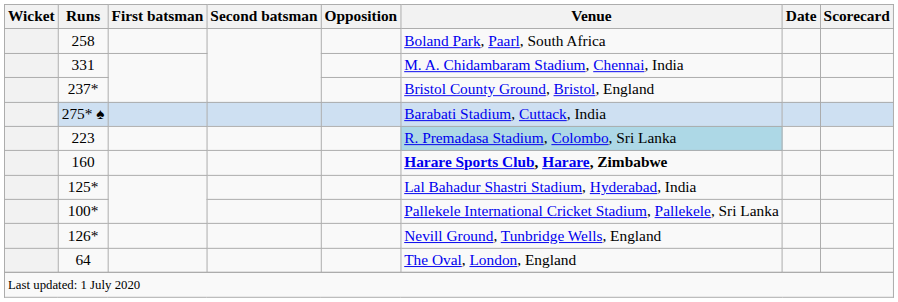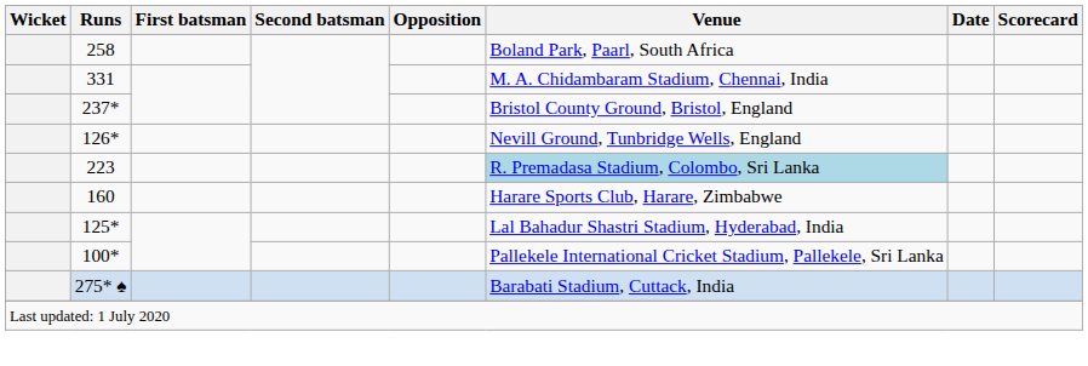 <table class="wikitable sortable">
 <tr>
 <th scope=col>Wicket</th>
 <th scope=col>Runs</th>
 <th scope=col>First batsman</th>
 <th scope=col>Second batsman</th>
 <th scope=col>Opposition</th>
 <th scope=col>Venue</th>
 <th scope=col>Date</th>
 <th scope=col>Scorecard</th>
 </tr>
 <tr>
 <th align=center></th>
 <td scope=row style=text-align:center;>258</td>
 <td></td>
 <td rowspan=3></td>
 <td></td>
 <td><a href='#'>Boland Park</a>, <a href='#'>Paarl</a>, South Africa</td>
 <td></td>
 <td></td>
 </tr>
 <tr>
 <th align=center></th>
 <td scope=row style=text-align:center;>331</td>
 <td rowspan=2></td>
 <td></td>
 <td><a href='#'>M. A. Chidambaram Stadium</a>, <a href='#'>Chennai</a>, India</td>
 <td></td>
 <td></td>
 </tr>
 <tr>
 <th align=center></th>
 <td scope=row style=text-align:center;>237*</td>
 <td></td>
 <td><a href='#'>Bristol County Ground</a>, <a href='#'>Bristol</a>, England</td>
 <td> </td>
 <td></td>
 </tr>
-<tr bgcolor=#cee0f2>
+<tr>
 <th align=center></th>
-<td scope=row style="background:#cee0f2; text-align:center;">275* ♠</td>
+<td scope=row style=text-align:center;>126*</td>
 <td></td>
 <td></td>
 <td></td>
-<td><a href='#'>Barabati Stadium</a>, <a href='#'>Cuttack</a>, India</td>
-<td></td>
+<td><a href='#'>Nevill Ground</a>, <a href='#'>Tunbridge Wells</a>, England</td>
+<td> </td>
 <td></td>
 </tr>
 <tr>
 <th align=center></th>
 <td scope=row style=text-align:center;>223</td>
 <td></td>
 <td></td>
 <td></td>
 <td style="background: lightblue;"><a href='#'>R. Premadasa Stadium</a>, <a href='#'>Colombo</a>, Sri Lanka</td>
 <td></td>
 <td></td>
 </tr>
 <tr>
 <th align=center></th>
 <td scope=row style=text-align:center;>160</td>
 <td></td>
 <td></td>
 <td></td>
-<td><strong><a href='#'>Harare Sports Club</a>, <a href='#'>Harare</a>, Zimbabwe</strong></td>
+<td><a href='#'>Harare Sports Club</a>, <a href='#'>Harare</a>, Zimbabwe</td>
 <td></td>
 <td></td>
 </tr>
 <tr>
 <th align=center></th>
 <td scope=row style=text-align:center;>125*</td>
 <td rowspan=2></td>
 <td></td>
 <td></td>
 <td><a href='#'>Lal Bahadur Shastri Stadium</a>, <a href='#'>Hyderabad</a>, India</td>
 <td></td>
 <td></td>
 </tr>
 <tr>
 <th align=center></th>
 <td scope=row style=text-align:center;>100*</td>
 <td></td>
 <td></td>
 <td><a href='#'>Pallekele International Cricket Stadium</a>, <a href='#'>Pallekele</a>, Sri Lanka</td>
 <td></td>
 <td></td>
 </tr>
-<tr>
+<tr bgcolor=#cee0f2>
 <th align=center></th>
-<td scope=row style=text-align:center;>126*</td>
+<td scope=row style="background:#cee0f2; text-align:center;">275* ♠</td>
 <td></td>
 <td></td>
 <td></td>
-<td><a href='#'>Nevill Ground</a>, <a href='#'>Tunbridge Wells</a>, England</td>
-<td> </td>
-<td></td>
-</tr>
-<tr>
-<th align=center></th>
-<td scope=row style=text-align:center;>64</td>
-<td></td>
-<td></td>
-<td></td>
-<td><a href='#'>The Oval</a>, <a href='#'>London</a>, England</td>
+<td><a href='#'>Barabati Stadium</a>, <a href='#'>Cuttack</a>, India</td>
 <td></td>
 <td></td>
 </tr>
 <tr>
 </tr>
 <tr class=sortbottom>
 <td colspan=8><small>Last updated: 1 July 2020</small></td>
 </tr>
 </table>
